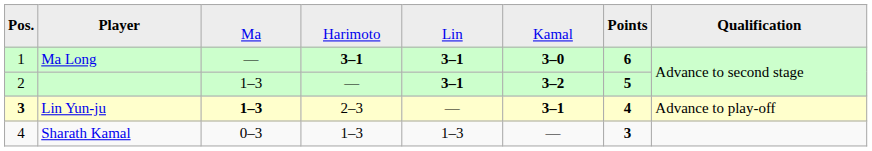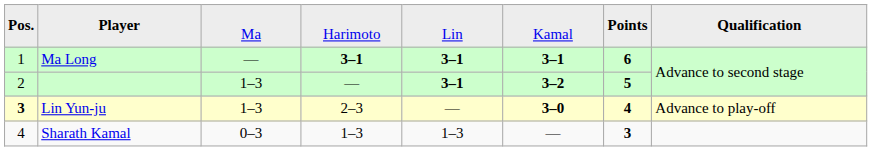 <table class="wikitable" style="font-size:90%">
 <tr style="text-align:center;">
 <td style="background-color:#ededed;" width="20"><strong>Pos.</strong></td>
 <td style="background-color:#ededed;" width="150"><strong>Player</strong></td>
 <td style="background-color:#ededed;" width="90"><br><a href='#'>Ma</a></td>
 <td style="background-color:#ededed;" width="90"><br><a href='#'>Harimoto</a></td>
 <td style="background-color:#ededed;" width="90"><br><a href='#'>Lin</a></td>
 <td style="background-color:#ededed;" width="90"><br><a href='#'>Kamal</a></td>
 <td style="background-color:#ededed;" width="40"><strong>Points</strong></td>
 <td style="background-color:#ededed;" width="200"><strong>Qualification</strong></td>
 </tr>
 <tr style="text-align:center;" bgcolor=ccffcc>
 <td>1</td>
 <td style="text-align:left;"> <a href='#'>Ma Long</a></td>
 <td>—</td>
 <td><strong>3–1</strong></td>
 <td><strong>3–1</strong></td>
-<td><strong>3–0</strong></td>
+<td><strong>3–1</strong></td>
 <td><strong>6</strong></td>
 <td rowspan=2 style="text-align:left;">Advance to second stage</td>
 </tr>
 <tr style="text-align:center;" bgcolor=ccffcc>
 <td>2</td>
 <td style="text-align:left;"></td>
 <td>1–3</td>
 <td>—</td>
 <td><strong>3–1</strong></td>
 <td><strong>3–2</strong></td>
 <td><strong>5</strong></td>
 </tr>
 <tr style="text-align:center;" bgcolor=ffffcc>
 <td><strong>3</strong></td>
 <td style="text-align:left;"> <a href='#'>Lin Yun-ju</a></td>
-<td><strong>1–3</strong></td>
+<td>1–3</td>
 <td>2–3</td>
 <td>—</td>
-<td><strong>3–1</strong></td>
+<td><strong>3–0</strong></td>
 <td><strong>4</strong></td>
 <td style="text-align:left;">Advance to play-off</td>
 </tr>
 <tr style="text-align:center;">
 <td>4</td>
 <td style="text-align:left;"> <a href='#'>Sharath Kamal</a></td>
 <td>0–3</td>
 <td>1–3</td>
 <td>1–3</td>
 <td>—</td>
 <td><strong>3</strong></td>
 <td></td>
 </tr>
 </table>
